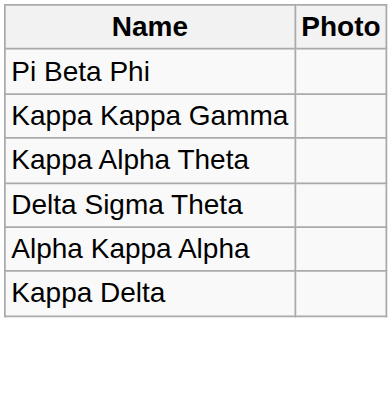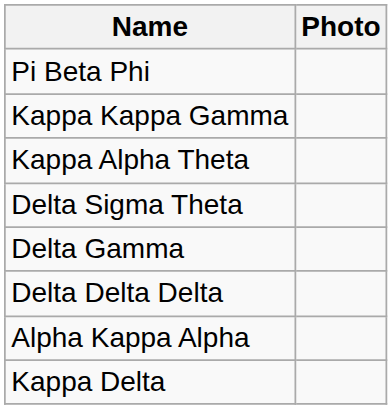 <table class="wikitable sortable">
 <tr>
 <th>Name</th>
 <th>Photo</th>
 </tr>
 <tr>
 <td>Pi Beta Phi</td>
 <td></td>
 </tr>
 <tr>
 <td>Kappa Kappa Gamma</td>
 <td></td>
 </tr>
 <tr>
 <td>Kappa Alpha Theta</td>
 <td></td>
 </tr>
 <tr>
 <td>Delta Sigma Theta</td>
 <td></td>
 </tr>
 <tr>
+<td>Delta Gamma</td>
+<td></td>
+</tr>
+<tr>
+<td>Delta Delta Delta</td>
+<td></td>
+</tr>
+<tr>
 <td>Alpha Kappa Alpha</td>
 <td></td>
 </tr>
 <tr>
 <td>Kappa Delta</td>
 <td></td>
 </tr>
 </table>
